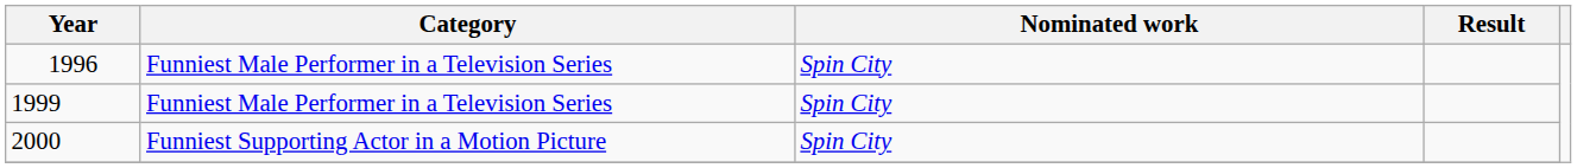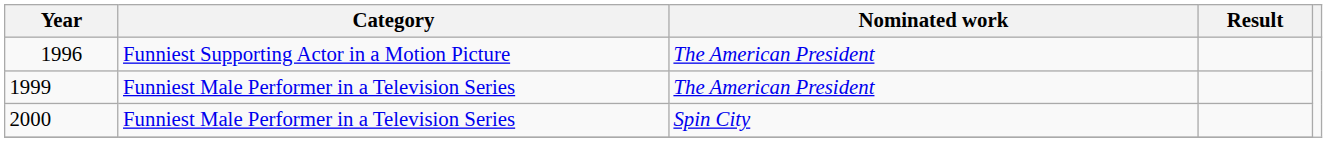 <table class=wikitable>
 <tr>
 <th scope="col" style="width:5em;">Year</th>
 <th scope="col" style="width:26em;">Category</th>
 <th scope="col" style="width:25em;">Nominated work</th>
 <th scope="col" style="width:5em;">Result</th>
 <th></th>
 </tr>
 <tr>
 <td style="text-align:center;">1996</td>
-<td><a href='#'>Funniest Male Performer in a Television Series</a></td>
-<td><em><a href='#'>Spin City</a></em></td>
+<td><a href='#'>Funniest Supporting Actor in a Motion Picture</a></td>
+<td><em><a href='#'>The American President</a></em></td>
 <td></td>
 </tr>
 <tr>
 <td>1999</td>
 <td><a href='#'>Funniest Male Performer in a Television Series</a></td>
-<td><em><a href='#'>Spin City</a></em></td>
+<td><em><a href='#'>The American President</a></em></td>
 <td></td>
 </tr>
 <tr>
 <td>2000</td>
-<td><a href='#'>Funniest Supporting Actor in a Motion Picture</a></td>
+<td><a href='#'>Funniest Male Performer in a Television Series</a></td>
 <td><em><a href='#'>Spin City</a></em></td>
 <td></td>
 </tr>
 <tr>
 </tr>
 </table>
